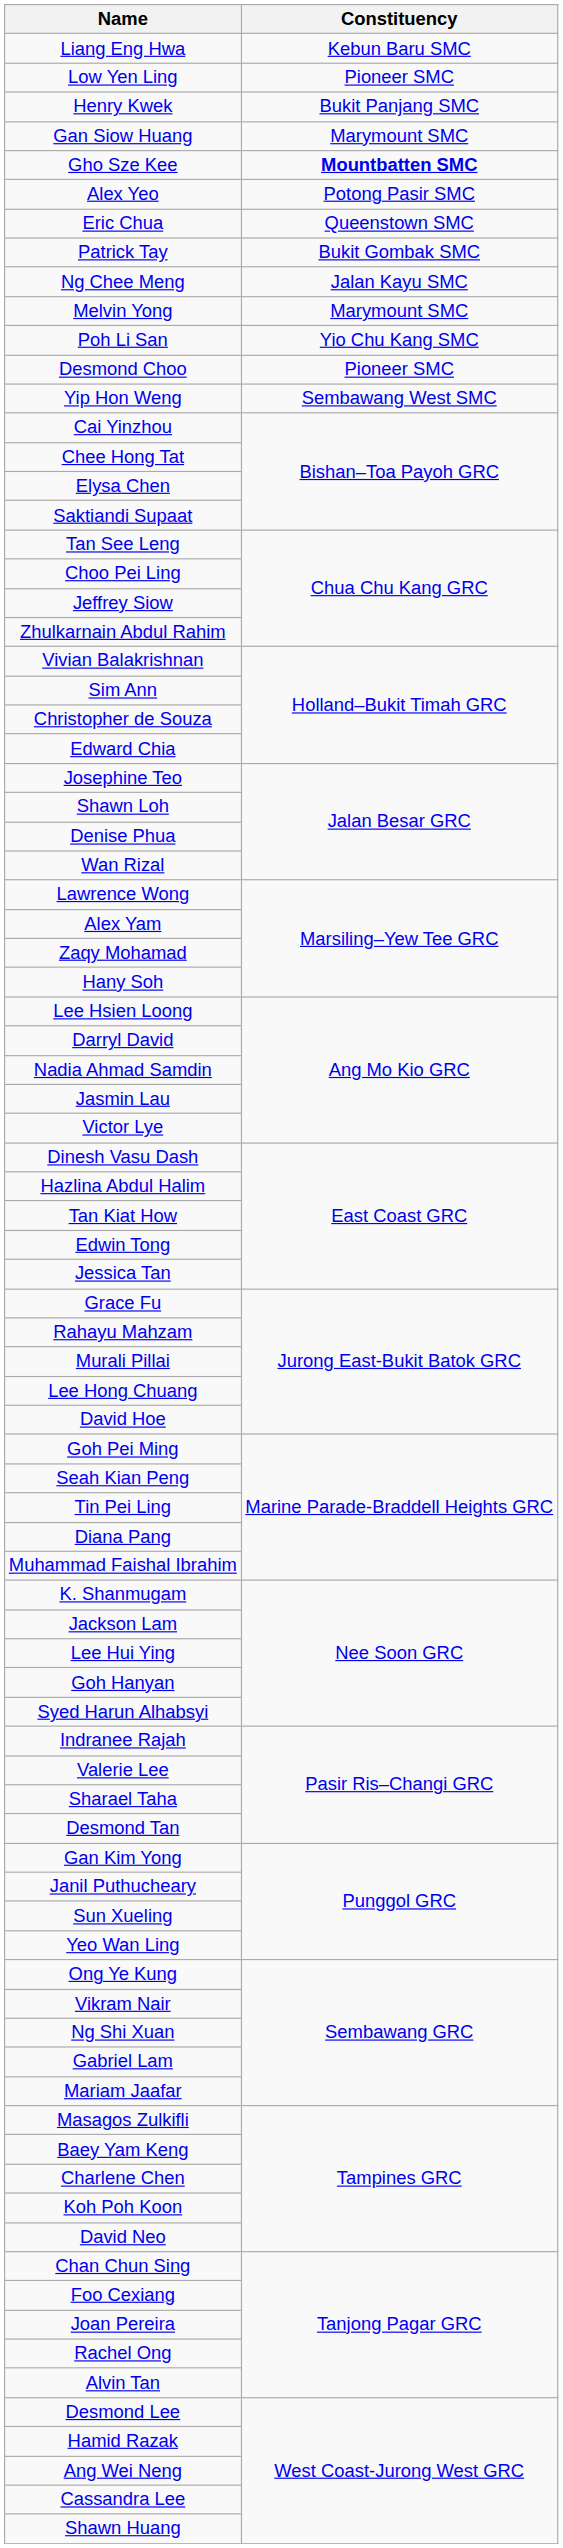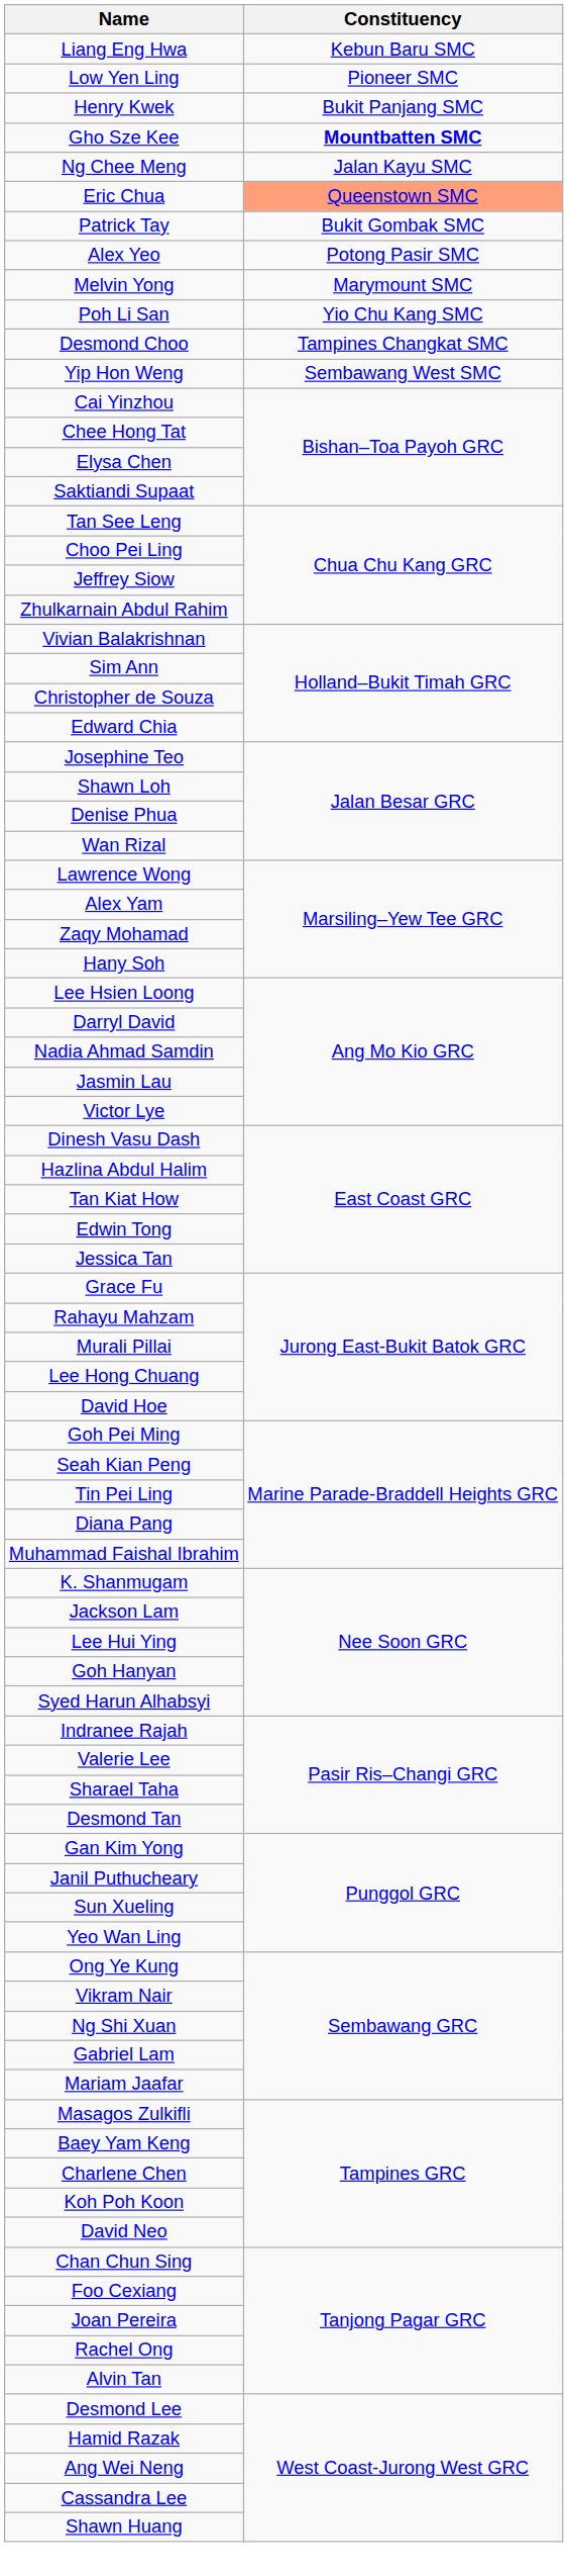 <table class="wikitable" style="text-align:center;">
 <tr>
 <th>Name</th>
 <th>Constituency</th>
 </tr>
 <tr>
 <td><a href='#'>Liang Eng Hwa</a></td>
 <td><a href='#'>Kebun Baru SMC</a></td>
 </tr>
 <tr>
 <td><a href='#'>Low Yen Ling</a></td>
 <td><a href='#'>Pioneer SMC</a></td>
 </tr>
 <tr>
 <td><a href='#'>Henry Kwek</a></td>
 <td><a href='#'>Bukit Panjang SMC</a></td>
 </tr>
 <tr>
-<td><a href='#'>Gan Siow Huang</a></td>
-<td><a href='#'>Marymount SMC</a></td>
-</tr>
-<tr>
 <td><a href='#'>Gho Sze Kee</a></td>
 <td><strong><a href='#'>Mountbatten SMC</a></strong></td>
 </tr>
 <tr>
-<td><a href='#'>Alex Yeo</a></td>
-<td><a href='#'>Potong Pasir SMC</a></td>
+<td><a href='#'>Ng Chee Meng</a></td>
+<td><a href='#'>Jalan Kayu SMC</a></td>
 </tr>
 <tr>
 <td><a href='#'>Eric Chua</a></td>
-<td><a href='#'>Queenstown SMC</a></td>
+<td style="background: lightsalmon;"><a href='#'>Queenstown SMC</a></td>
 </tr>
 <tr>
 <td><a href='#'>Patrick Tay</a></td>
 <td><a href='#'>Bukit Gombak SMC</a></td>
 </tr>
 <tr>
-<td><a href='#'>Ng Chee Meng</a></td>
-<td><a href='#'>Jalan Kayu SMC</a></td>
+<td><a href='#'>Alex Yeo</a></td>
+<td><a href='#'>Potong Pasir SMC</a></td>
 </tr>
 <tr>
 <td><a href='#'>Melvin Yong</a></td>
 <td><a href='#'>Marymount SMC</a></td>
 </tr>
 <tr>
 <td><a href='#'>Poh Li San</a></td>
 <td><a href='#'>Yio Chu Kang SMC</a></td>
 </tr>
 <tr>
 <td><a href='#'>Desmond Choo</a></td>
-<td><a href='#'>Pioneer SMC</a></td>
+<td><a href='#'>Tampines Changkat SMC</a></td>
 </tr>
 <tr>
 <td><a href='#'>Yip Hon Weng</a></td>
 <td><a href='#'>Sembawang West SMC</a></td>
 </tr>
 <tr>
 <td><a href='#'>Cai Yinzhou</a></td>
 <td rowspan="4"><a href='#'>Bishan–Toa Payoh GRC</a></td>
 </tr>
 <tr>
 <td><a href='#'>Chee Hong Tat</a></td>
 </tr>
 <tr>
 <td><a href='#'>Elysa Chen</a></td>
 </tr>
 <tr>
 <td><a href='#'>Saktiandi Supaat</a></td>
 </tr>
 <tr>
 <td><a href='#'>Tan See Leng</a></td>
 <td rowspan="4"><a href='#'>Chua Chu Kang GRC</a></td>
 </tr>
 <tr>
 <td><a href='#'>Choo Pei Ling</a></td>
 </tr>
 <tr>
 <td><a href='#'>Jeffrey Siow</a></td>
 </tr>
 <tr>
 <td><a href='#'>Zhulkarnain Abdul Rahim</a></td>
 </tr>
 <tr>
 <td><a href='#'>Vivian Balakrishnan</a></td>
 <td rowspan="4"><a href='#'>Holland–Bukit Timah GRC</a></td>
 </tr>
 <tr>
 <td><a href='#'>Sim Ann</a></td>
 </tr>
 <tr>
 <td><a href='#'>Christopher de Souza</a></td>
 </tr>
 <tr>
 <td><a href='#'>Edward Chia</a></td>
 </tr>
 <tr>
 <td><a href='#'>Josephine Teo</a></td>
 <td rowspan="4"><a href='#'>Jalan Besar GRC</a></td>
 </tr>
 <tr>
 <td><a href='#'>Shawn Loh</a></td>
 </tr>
 <tr>
 <td><a href='#'>Denise Phua</a></td>
 </tr>
 <tr>
 <td><a href='#'>Wan Rizal</a></td>
 </tr>
 <tr>
 <td><a href='#'>Lawrence Wong</a></td>
 <td rowspan="4"><a href='#'>Marsiling–Yew Tee GRC</a></td>
 </tr>
 <tr>
 <td><a href='#'>Alex Yam</a></td>
 </tr>
 <tr>
 <td><a href='#'>Zaqy Mohamad</a></td>
 </tr>
 <tr>
 <td><a href='#'>Hany Soh</a></td>
 </tr>
 <tr>
 <td><a href='#'>Lee Hsien Loong</a></td>
 <td rowspan="5"><a href='#'>Ang Mo Kio GRC</a></td>
 </tr>
 <tr>
 <td><a href='#'>Darryl David</a></td>
 </tr>
 <tr>
 <td><a href='#'>Nadia Ahmad Samdin</a></td>
 </tr>
 <tr>
 <td><a href='#'>Jasmin Lau</a></td>
 </tr>
 <tr>
 <td><a href='#'>Victor Lye</a></td>
 </tr>
 <tr>
 <td><a href='#'>Dinesh Vasu Dash</a></td>
 <td rowspan="5"><a href='#'>East Coast GRC</a></td>
 </tr>
 <tr>
 <td><a href='#'>Hazlina Abdul Halim</a></td>
 </tr>
 <tr>
 <td><a href='#'>Tan Kiat How</a></td>
 </tr>
 <tr>
 <td><a href='#'>Edwin Tong</a></td>
 </tr>
 <tr>
 <td><a href='#'>Jessica Tan</a></td>
 </tr>
 <tr>
 <td><a href='#'>Grace Fu</a></td>
 <td rowspan="5"><a href='#'>Jurong East-Bukit Batok GRC</a></td>
 </tr>
 <tr>
 <td><a href='#'>Rahayu Mahzam</a></td>
 </tr>
 <tr>
 <td><a href='#'>Murali Pillai</a></td>
 </tr>
 <tr>
 <td><a href='#'>Lee Hong Chuang</a></td>
 </tr>
 <tr>
 <td><a href='#'>David Hoe</a></td>
 </tr>
 <tr>
 <td><a href='#'>Goh Pei Ming</a></td>
 <td rowspan="5"><a href='#'>Marine Parade-Braddell Heights GRC</a></td>
 </tr>
 <tr>
 <td><a href='#'>Seah Kian Peng</a></td>
 </tr>
 <tr>
 <td><a href='#'>Tin Pei Ling</a></td>
 </tr>
 <tr>
 <td><a href='#'>Diana Pang</a></td>
 </tr>
 <tr>
 <td><a href='#'>Muhammad Faishal Ibrahim</a></td>
 </tr>
 <tr>
 <td><a href='#'>K. Shanmugam</a></td>
 <td rowspan="5"><a href='#'>Nee Soon GRC</a></td>
 </tr>
 <tr>
 <td><a href='#'>Jackson Lam</a></td>
 </tr>
 <tr>
 <td><a href='#'>Lee Hui Ying</a></td>
 </tr>
 <tr>
 <td><a href='#'>Goh Hanyan</a></td>
 </tr>
 <tr>
 <td><a href='#'>Syed Harun Alhabsyi</a></td>
 </tr>
 <tr>
 <td><a href='#'>Indranee Rajah</a></td>
 <td rowspan="4"><a href='#'>Pasir Ris–Changi GRC</a></td>
 </tr>
 <tr>
 <td><a href='#'>Valerie Lee</a></td>
 </tr>
 <tr>
 <td><a href='#'>Sharael Taha</a></td>
 </tr>
 <tr>
 <td><a href='#'>Desmond Tan</a></td>
 </tr>
 <tr>
 <td><a href='#'>Gan Kim Yong</a></td>
 <td rowspan="4"><a href='#'>Punggol GRC</a></td>
 </tr>
 <tr>
 <td><a href='#'>Janil Puthucheary</a></td>
 </tr>
 <tr>
 <td><a href='#'>Sun Xueling</a></td>
 </tr>
 <tr>
 <td><a href='#'>Yeo Wan Ling</a></td>
 </tr>
 <tr>
 <td><a href='#'>Ong Ye Kung</a></td>
 <td rowspan="5"><a href='#'>Sembawang GRC</a></td>
 </tr>
 <tr>
 <td><a href='#'>Vikram Nair</a></td>
 </tr>
 <tr>
 <td><a href='#'>Ng Shi Xuan</a></td>
 </tr>
 <tr>
 <td><a href='#'>Gabriel Lam</a></td>
 </tr>
 <tr>
 <td><a href='#'>Mariam Jaafar</a></td>
 </tr>
 <tr>
 <td><a href='#'>Masagos Zulkifli</a></td>
 <td rowspan="5"><a href='#'>Tampines GRC</a></td>
 </tr>
 <tr>
 <td><a href='#'>Baey Yam Keng</a></td>
 </tr>
 <tr>
 <td><a href='#'>Charlene Chen</a></td>
 </tr>
 <tr>
 <td><a href='#'>Koh Poh Koon</a></td>
 </tr>
 <tr>
 <td><a href='#'>David Neo</a></td>
 </tr>
 <tr>
 <td><a href='#'>Chan Chun Sing</a></td>
 <td rowspan="5"><a href='#'>Tanjong Pagar GRC</a></td>
 </tr>
 <tr>
 <td><a href='#'>Foo Cexiang</a></td>
 </tr>
 <tr>
 <td><a href='#'>Joan Pereira</a></td>
 </tr>
 <tr>
 <td><a href='#'>Rachel Ong</a></td>
 </tr>
 <tr>
 <td><a href='#'>Alvin Tan</a></td>
 </tr>
 <tr>
 <td><a href='#'>Desmond Lee</a></td>
 <td rowspan="5"><a href='#'>West Coast-Jurong West GRC</a></td>
 </tr>
 <tr>
 <td><a href='#'>Hamid Razak</a></td>
 </tr>
 <tr>
 <td><a href='#'>Ang Wei Neng</a></td>
 </tr>
 <tr>
 <td><a href='#'>Cassandra Lee</a></td>
 </tr>
 <tr>
 <td><a href='#'>Shawn Huang</a></td>
 </tr>
 </table>
